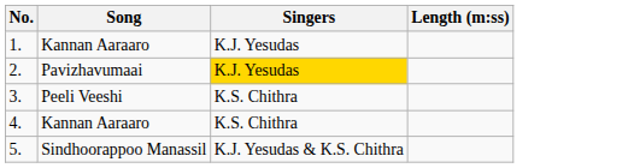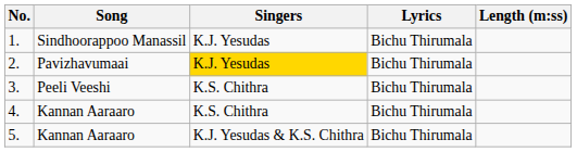 <table class="wikitable">
 <tr>
 <th>No.</th>
 <th>Song</th>
 <th>Singers</th>
+<th>Lyrics</th>
 <th>Length (m:ss)</th>
 </tr>
 <tr>
 <td>1.</td>
-<td>Kannan Aaraaro</td>
+<td>Sindhoorappoo Manassil</td>
 <td>K.J. Yesudas</td>
+<td>Bichu Thirumala</td>
 <td></td>
 </tr>
 <tr>
 <td>2.</td>
 <td>Pavizhavumaai</td>
 <td style="background: gold;">K.J. Yesudas</td>
+<td>Bichu Thirumala</td>
 <td></td>
 </tr>
 <tr>
 <td>3.</td>
 <td>Peeli Veeshi</td>
 <td>K.S. Chithra</td>
+<td>Bichu Thirumala</td>
 <td></td>
 </tr>
 <tr>
 <td>4.</td>
 <td>Kannan Aaraaro</td>
 <td>K.S. Chithra</td>
+<td>Bichu Thirumala</td>
 <td></td>
 </tr>
 <tr>
 <td>5.</td>
-<td>Sindhoorappoo Manassil</td>
+<td>Kannan Aaraaro</td>
 <td>K.J. Yesudas & K.S. Chithra</td>
+<td>Bichu Thirumala</td>
 <td></td>
 </tr>
 </table>
